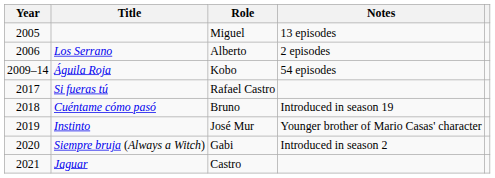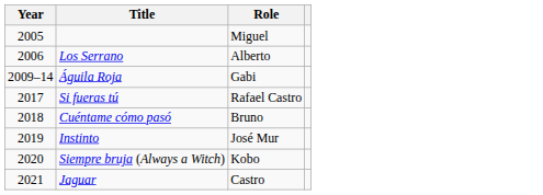 <table class="wikitable sortable">
 <tr>
 <th>Year</th>
 <th>Title</th>
 <th>Role</th>
-<th class="unsortable">Notes</th>
 <th></th>
 </tr>
 <tr>
 <td align = "center">2005</td>
 <td><em></em></td>
 <td>Miguel</td>
-<td>13 episodes</td>
 <td align = "center"></td>
 </tr>
 <tr>
 <td align = "center">2006</td>
 <td><em><a href='#'>Los Serrano</a></em></td>
 <td>Alberto</td>
-<td>2 episodes</td>
 <td align = "center"></td>
 </tr>
 <tr>
 <td align = "center">2009–14</td>
 <td><em><a href='#'>Águila Roja</a></em></td>
-<td>Kobo</td>
-<td>54 episodes</td>
+<td>Gabi</td>
 <td align = "center"></td>
 </tr>
 <tr>
 <td align = "center">2017</td>
 <td><em><a href='#'>Si fueras tú</a></em></td>
 <td>Rafael Castro</td>
-<td></td>
 <td align = "center"></td>
 </tr>
 <tr>
 <td align = "center">2018</td>
 <td><em><a href='#'>Cuéntame cómo pasó</a></em></td>
 <td>Bruno</td>
-<td>Introduced in season 19</td>
 <td align = "center"></td>
 </tr>
 <tr>
 <td align = "center">2019</td>
 <td><em><a href='#'>Instinto</a></em></td>
 <td>José Mur</td>
-<td>Younger brother of Mario Casas' character</td>
 <td align = "center"></td>
 </tr>
 <tr>
 <td align = "center">2020</td>
 <td><em><a href='#'>Siempre bruja</a></em> (<em>Always a Witch</em>)</td>
-<td>Gabi</td>
-<td>Introduced in season 2</td>
+<td>Kobo</td>
 <td align = "center"></td>
 </tr>
 <tr>
 <td align = "center">2021</td>
 <td><em><a href='#'>Jaguar</a></em></td>
 <td>Castro</td>
-<td></td>
 <td align = "center"></td>
 </tr>
 </table>
